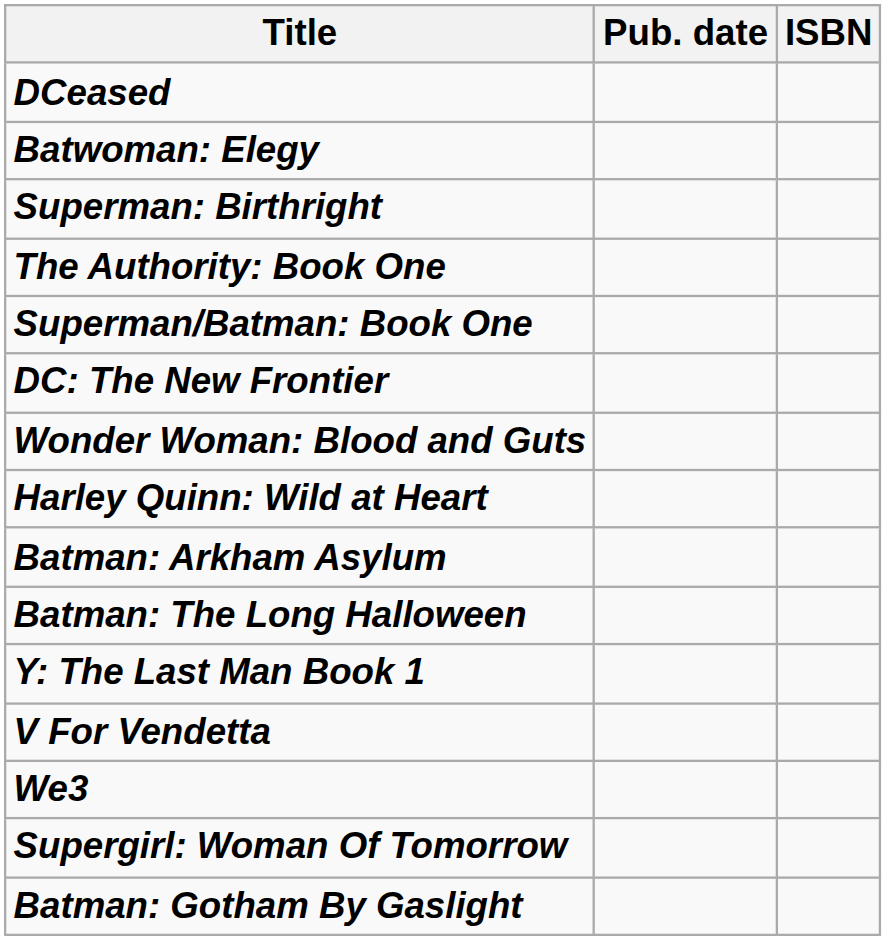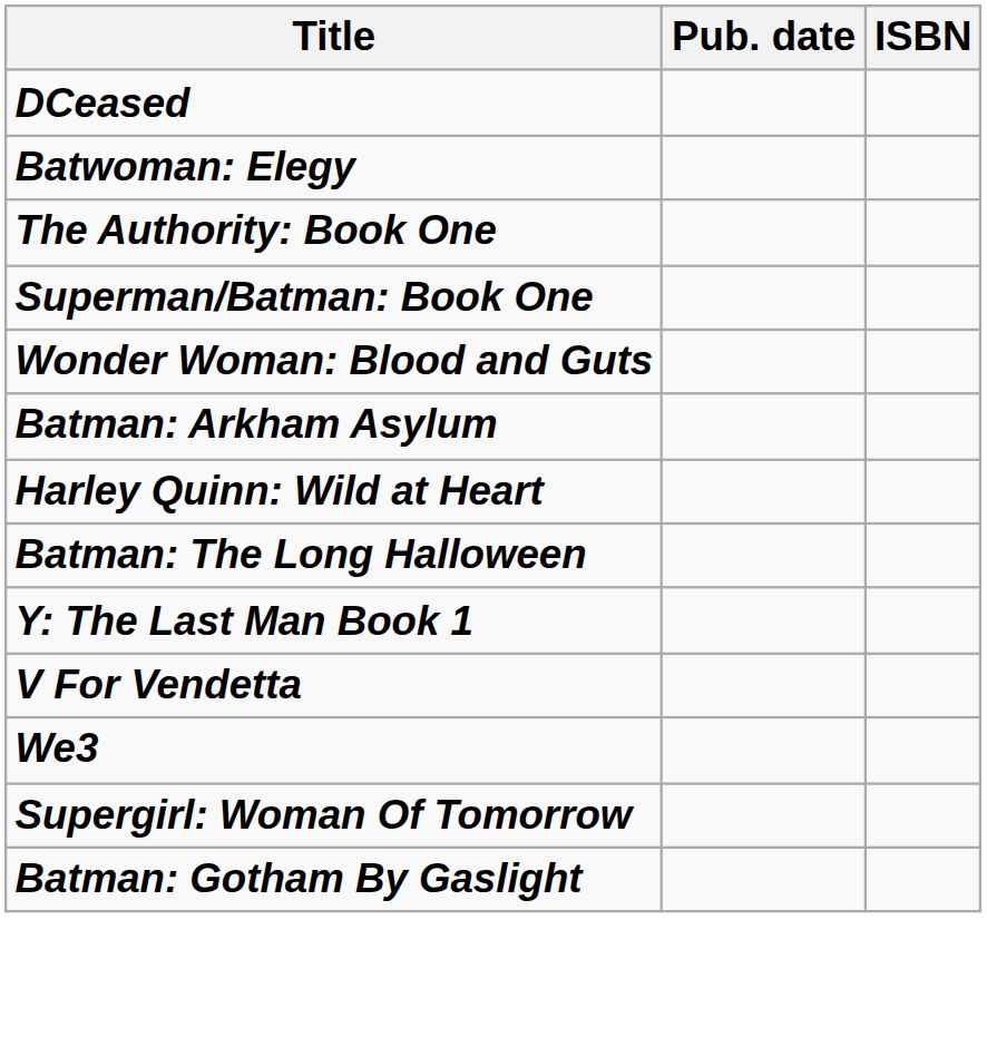 <table class="wikitable sortable">
 <tr>
 <th>Title</th>
 <th>Pub. date</th>
 <th class="unsortable">ISBN</th>
 </tr>
 <tr>
 <td><strong><em>DCeased</em></strong></td>
 <td></td>
 <td></td>
 </tr>
 <tr>
 <td><strong><em>Batwoman: Elegy</em></strong></td>
 <td></td>
 <td></td>
 </tr>
 <tr>
-<td><strong><em>Superman: Birthright</em></strong></td>
-<td></td>
-<td></td>
-</tr>
-<tr>
 <td><strong><em>The Authority: Book One</em></strong></td>
 <td></td>
 <td></td>
 </tr>
 <tr>
 <td><strong><em>Superman/Batman: Book One</em></strong></td>
 <td></td>
 <td></td>
 </tr>
 <tr>
-<td><strong><em>DC: The New Frontier</em></strong></td>
-<td></td>
-<td></td>
-</tr>
-<tr>
 <td><strong><em>Wonder Woman: Blood and Guts</em></strong></td>
 <td></td>
 <td></td>
 </tr>
 <tr>
-<td><strong><em>Harley Quinn: Wild at Heart</em></strong></td>
+<td><strong><em>Batman: Arkham Asylum</em></strong></td>
 <td></td>
 <td></td>
 </tr>
 <tr>
-<td><strong><em>Batman: Arkham Asylum</em></strong></td>
+<td><strong><em>Harley Quinn: Wild at Heart</em></strong></td>
 <td></td>
 <td></td>
 </tr>
 <tr>
 <td><strong><em>Batman: The Long Halloween</em></strong></td>
 <td></td>
 <td></td>
 </tr>
 <tr>
 <td><strong><em>Y: The Last Man Book 1</em></strong></td>
 <td></td>
 <td></td>
 </tr>
 <tr>
 <td><strong><em>V For Vendetta</em></strong></td>
 <td></td>
 <td></td>
 </tr>
 <tr>
 <td><strong><em>We3</em></strong></td>
 <td></td>
 <td></td>
 </tr>
 <tr>
 <td><strong><em>Supergirl: Woman Of Tomorrow</em></strong></td>
 <td></td>
 <td></td>
 </tr>
 <tr>
 <td><strong><em>Batman: Gotham By Gaslight</em></strong></td>
 <td></td>
 <td></td>
 </tr>
 </table>
